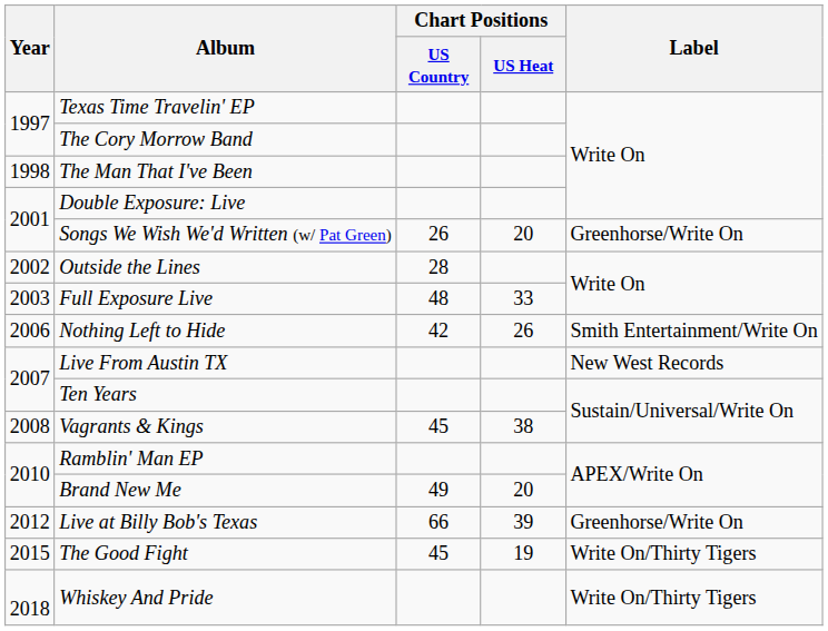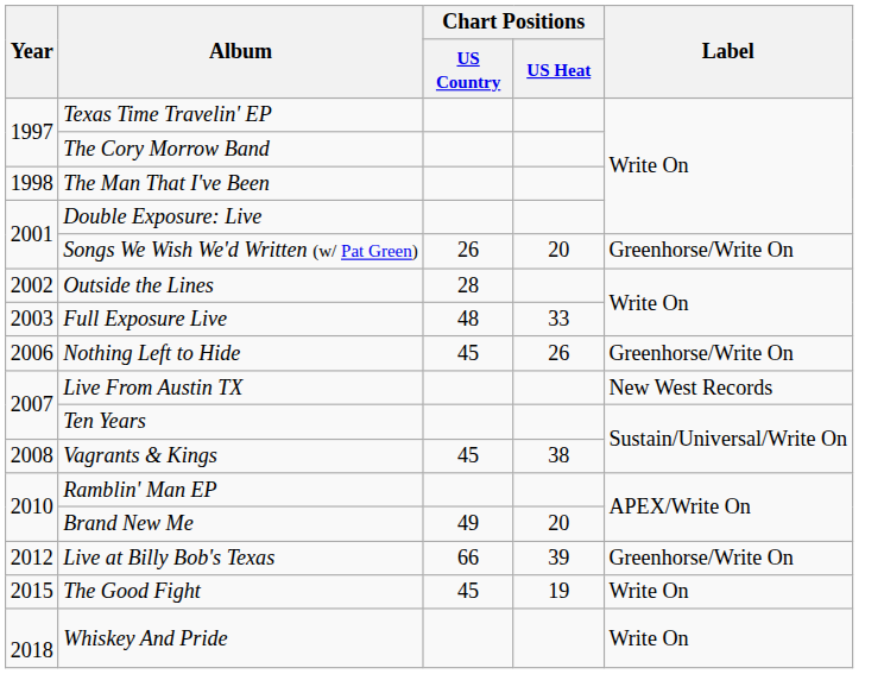 <table class="wikitable">
 <tr>
 <th rowspan="2">Year</th>
 <th rowspan="2">Album</th>
 <th colspan="2">Chart Positions</th>
 <th rowspan="2">Label</th>
 </tr>
 <tr>
 <th width="60"><small><a href='#'>US Country</a></small></th>
 <th width="60"><small><a href='#'>US Heat</a></small></th>
 </tr>
 <tr>
 <td rowspan="2">1997</td>
 <td><em>Texas Time Travelin' EP</em></td>
 <td align="center"></td>
 <td align="center"></td>
 <td rowspan="4">Write On</td>
 </tr>
 <tr>
 <td><em>The Cory Morrow Band</em></td>
 <td align="center"></td>
 <td align="center"></td>
 </tr>
 <tr>
 <td>1998</td>
 <td><em>The Man That I've Been</em></td>
 <td align="center"></td>
 <td align="center"></td>
 </tr>
 <tr>
 <td rowspan="2">2001</td>
 <td><em>Double Exposure: Live</em></td>
 <td align="center"></td>
 <td align="center"></td>
 </tr>
 <tr>
 <td><em>Songs We Wish We'd Written</em> <small>(w/ <a href='#'>Pat Green</a>)</small></td>
 <td align="center">26</td>
 <td align="center">20</td>
 <td>Greenhorse/Write On</td>
 </tr>
 <tr>
 <td>2002</td>
 <td><em>Outside the Lines</em></td>
 <td align="center">28</td>
 <td align="center"></td>
 <td rowspan="2">Write On</td>
 </tr>
 <tr>
 <td>2003</td>
 <td><em>Full Exposure Live</em></td>
 <td align="center">48</td>
 <td align="center">33</td>
 </tr>
 <tr>
 <td>2006</td>
 <td><em>Nothing Left to Hide</em></td>
-<td align="center">42</td>
+<td align="center">45</td>
 <td align="center">26</td>
-<td>Smith Entertainment/Write On</td>
+<td>Greenhorse/Write On</td>
 </tr>
 <tr>
 <td rowspan="2">2007</td>
 <td><em>Live From Austin TX</em></td>
 <td align="center"></td>
 <td align="center"></td>
 <td>New West Records</td>
 </tr>
 <tr>
 <td><em>Ten Years</em></td>
 <td align="center"></td>
 <td align="center"></td>
 <td rowspan="2">Sustain/Universal/Write On</td>
 </tr>
 <tr>
 <td>2008</td>
 <td><em>Vagrants & Kings</em></td>
 <td align="center">45</td>
 <td align="center">38</td>
 </tr>
 <tr>
 <td rowspan="2">2010</td>
 <td><em>Ramblin' Man EP</em></td>
 <td align="center"></td>
 <td align="center"></td>
 <td rowspan="2">APEX/Write On</td>
 </tr>
 <tr>
 <td><em>Brand New Me</em></td>
 <td align="center">49</td>
 <td align="center">20</td>
 </tr>
 <tr>
 <td>2012</td>
 <td><em>Live at Billy Bob's Texas</em></td>
 <td align="center">66</td>
 <td align="center">39</td>
 <td>Greenhorse/Write On</td>
 </tr>
 <tr>
 <td>2015</td>
 <td><em>The Good Fight</em></td>
 <td align="center">45</td>
 <td align="center">19</td>
-<td>Write On/Thirty Tigers</td>
+<td>Write On</td>
 </tr>
 <tr>
 <td><br>2018</td>
 <td><em>Whiskey And Pride</em></td>
 <td align="center"></td>
 <td align="center"></td>
-<td>Write On/Thirty Tigers</td>
+<td>Write On</td>
 </tr>
 </table>
